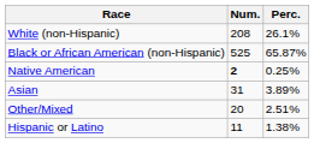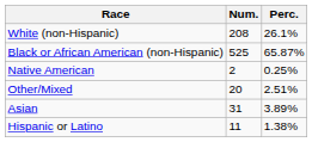 <table class="wikitable">
 <tr>
 <th>Race</th>
 <th>Num.</th>
 <th>Perc.</th>
 </tr>
 <tr>
 <td><a href='#'>White</a> (non-Hispanic)</td>
 <td>208</td>
 <td>26.1%</td>
 </tr>
 <tr>
 <td><a href='#'>Black or African American</a> (non-Hispanic)</td>
 <td>525</td>
 <td>65.87%</td>
 </tr>
 <tr>
 <td><a href='#'>Native American</a></td>
-<td><strong>2</strong></td>
+<td>2</td>
 <td>0.25%</td>
+</tr>
+<tr>
+<td><a href='#'>Other/Mixed</a></td>
+<td>20</td>
+<td>2.51%</td>
 </tr>
 <tr>
 <td><a href='#'>Asian</a></td>
 <td>31</td>
 <td>3.89%</td>
 </tr>
 <tr>
-<td><a href='#'>Other/Mixed</a></td>
-<td>20</td>
-<td>2.51%</td>
-</tr>
-<tr>
 <td><a href='#'>Hispanic</a> or <a href='#'>Latino</a></td>
 <td>11</td>
 <td>1.38%</td>
 </tr>
 </table>
